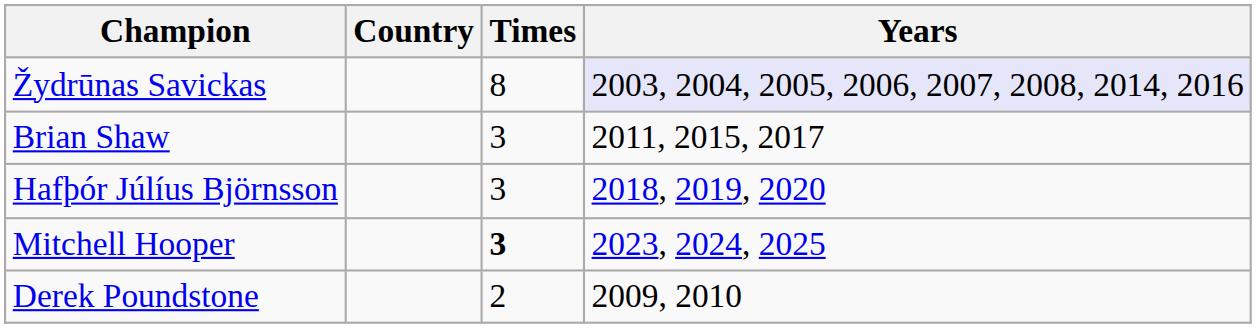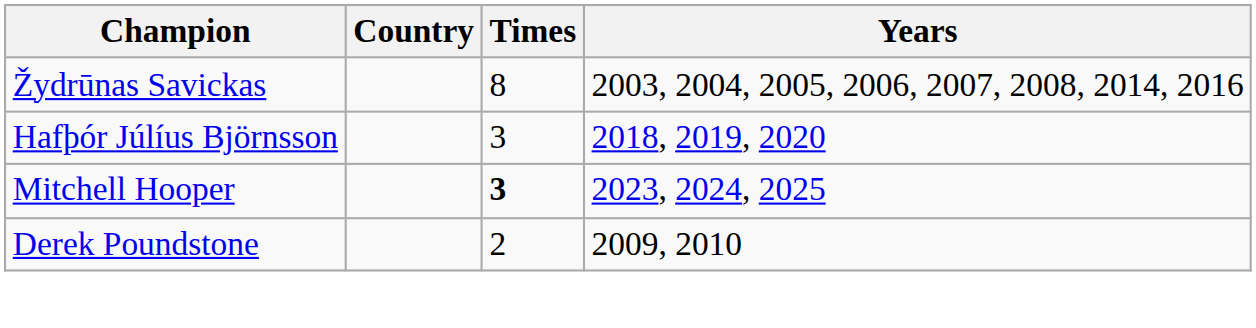 <table class="wikitable">
 <tr>
 <th>Champion</th>
 <th>Country</th>
 <th>Times</th>
 <th>Years</th>
 </tr>
 <tr>
 <td><a href='#'>Žydrūnas Savickas</a></td>
 <td></td>
 <td>8</td>
-<td style="background: lavender;">2003, 2004, 2005, 2006, 2007, 2008, 2014, 2016</td>
-</tr>
-<tr>
-<td><a href='#'>Brian Shaw</a></td>
-<td></td>
-<td>3</td>
-<td>2011, 2015, 2017</td>
+<td>2003, 2004, 2005, 2006, 2007, 2008, 2014, 2016</td>
 </tr>
 <tr>
 <td><a href='#'>Hafþór Júlíus Björnsson</a></td>
 <td></td>
 <td>3</td>
 <td><a href='#'>2018</a>, <a href='#'>2019</a>, <a href='#'>2020</a></td>
 </tr>
 <tr>
 <td><a href='#'>Mitchell Hooper</a></td>
 <td></td>
 <td><strong>3</strong></td>
 <td><a href='#'>2023</a>, <a href='#'>2024</a>, <a href='#'>2025</a></td>
 </tr>
 <tr>
 <td><a href='#'>Derek Poundstone</a></td>
 <td></td>
 <td>2</td>
 <td>2009, 2010</td>
 </tr>
 </table>
